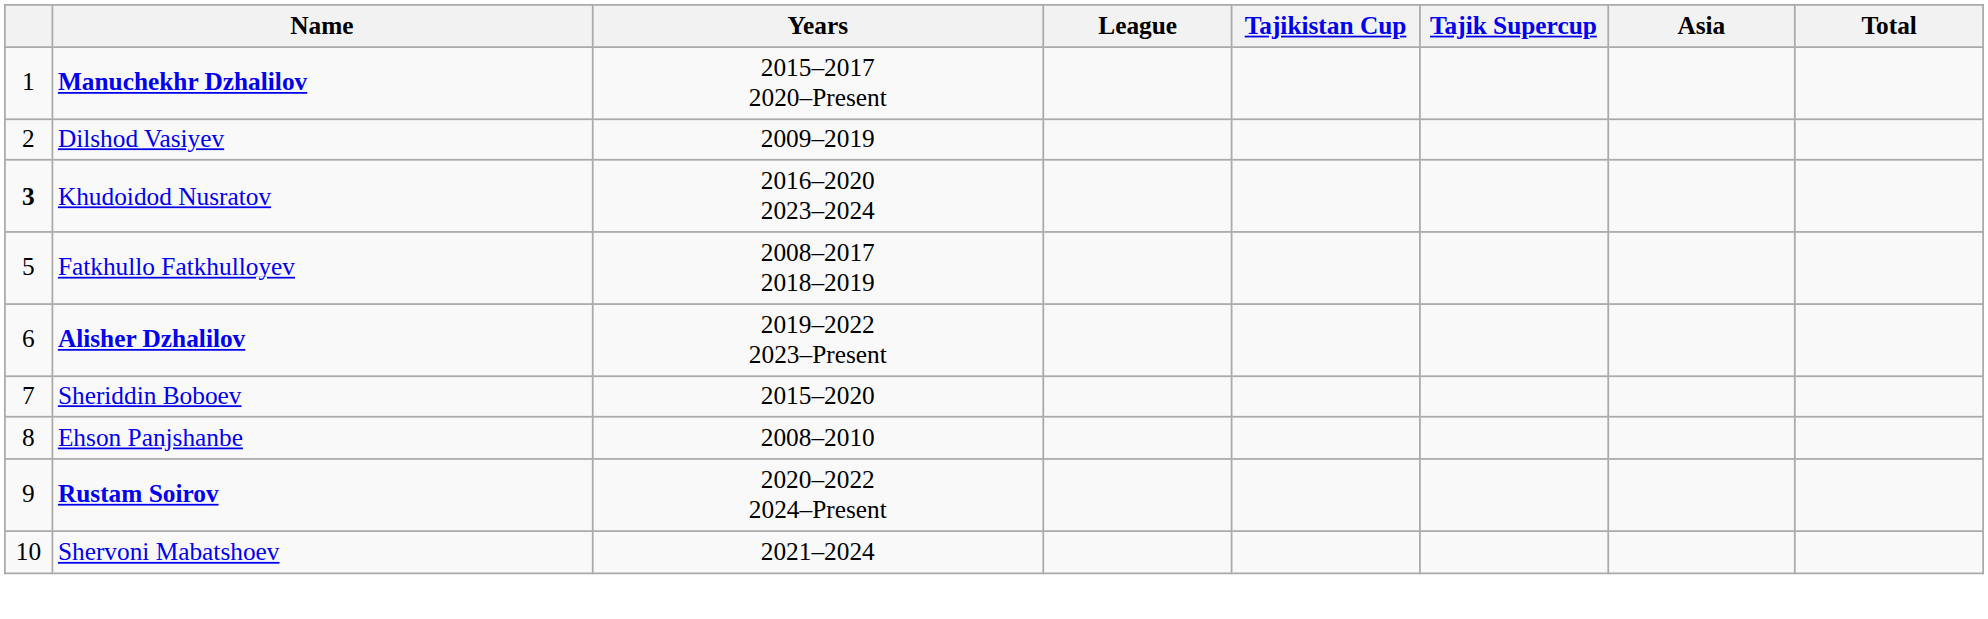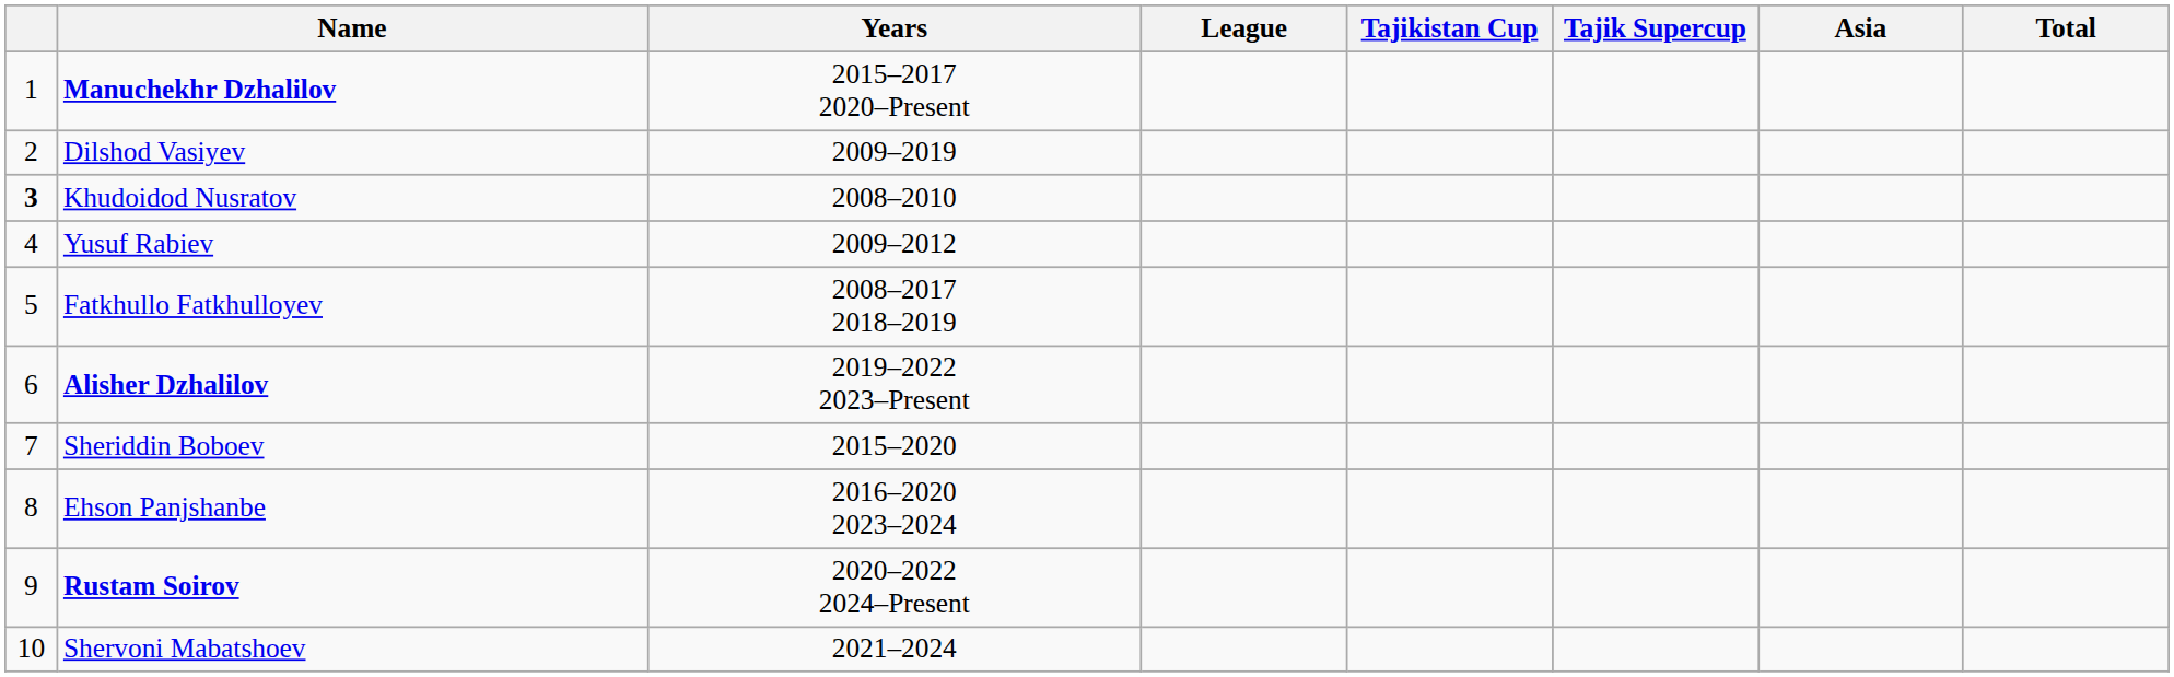 <table class="wikitable sortable"  style="text-align:center; font-size:90%; ">
 <tr>
 <th width=20px></th>
 <th width=300px>Name</th>
 <th width=250px>Years</th>
 <th width=100px>League</th>
 <th width=100px><a href='#'>Tajikistan Cup</a></th>
 <th width=100px><a href='#'>Tajik Supercup</a></th>
 <th width=100px>Asia</th>
 <th width=100px>Total</th>
 </tr>
 <tr>
 <td>1</td>
 <td align="left"> <strong><a href='#'>Manuchekhr Dzhalilov</a></strong></td>
 <td>2015–2017 <br> 2020–Present</td>
 <td></td>
 <td></td>
 <td></td>
 <td></td>
 <td></td>
 </tr>
 <tr>
 <td>2</td>
 <td align="left"> <a href='#'>Dilshod Vasiyev</a></td>
 <td>2009–2019</td>
 <td></td>
 <td></td>
 <td></td>
 <td></td>
 <td></td>
 </tr>
 <tr>
 <td><strong>3</strong></td>
 <td align="left"> <a href='#'>Khudoidod Nusratov</a></td>
-<td>2016–2020 <br> 2023–2024</td>
+<td>2008–2010</td>
+<td></td>
+<td></td>
+<td></td>
+<td></td>
+<td></td>
+</tr>
+<tr>
+<td>4</td>
+<td align="left"> <a href='#'>Yusuf Rabiev</a></td>
+<td>2009–2012</td>
 <td></td>
 <td></td>
 <td></td>
 <td></td>
 <td></td>
 </tr>
 <tr>
 <td>5</td>
 <td align="left"> <a href='#'>Fatkhullo Fatkhulloyev</a></td>
 <td>2008–2017 <br> 2018–2019</td>
 <td></td>
 <td></td>
 <td></td>
 <td></td>
 <td></td>
 </tr>
 <tr>
 <td>6</td>
 <td align="left"> <strong><a href='#'>Alisher Dzhalilov</a></strong></td>
 <td>2019–2022 <br> 2023–Present</td>
 <td></td>
 <td></td>
 <td></td>
 <td></td>
 <td></td>
 </tr>
 <tr>
 <td>7</td>
 <td align="left"> <a href='#'>Sheriddin Boboev</a></td>
 <td>2015–2020</td>
 <td></td>
 <td></td>
 <td></td>
 <td></td>
 <td></td>
 </tr>
 <tr>
 <td>8</td>
 <td align="left"> <a href='#'>Ehson Panjshanbe</a></td>
-<td>2008–2010</td>
+<td>2016–2020 <br> 2023–2024</td>
 <td></td>
 <td></td>
 <td></td>
 <td></td>
 <td></td>
 </tr>
 <tr>
 <td>9</td>
 <td align="left"> <strong><a href='#'>Rustam Soirov</a></strong></td>
 <td>2020–2022 <br> 2024–Present</td>
 <td></td>
 <td></td>
 <td></td>
 <td></td>
 <td></td>
 </tr>
 <tr>
 <td>10</td>
 <td align="left"> <a href='#'>Shervoni Mabatshoev</a></td>
 <td>2021–2024</td>
 <td></td>
 <td></td>
 <td></td>
 <td></td>
 <td></td>
 </tr>
 </table>
